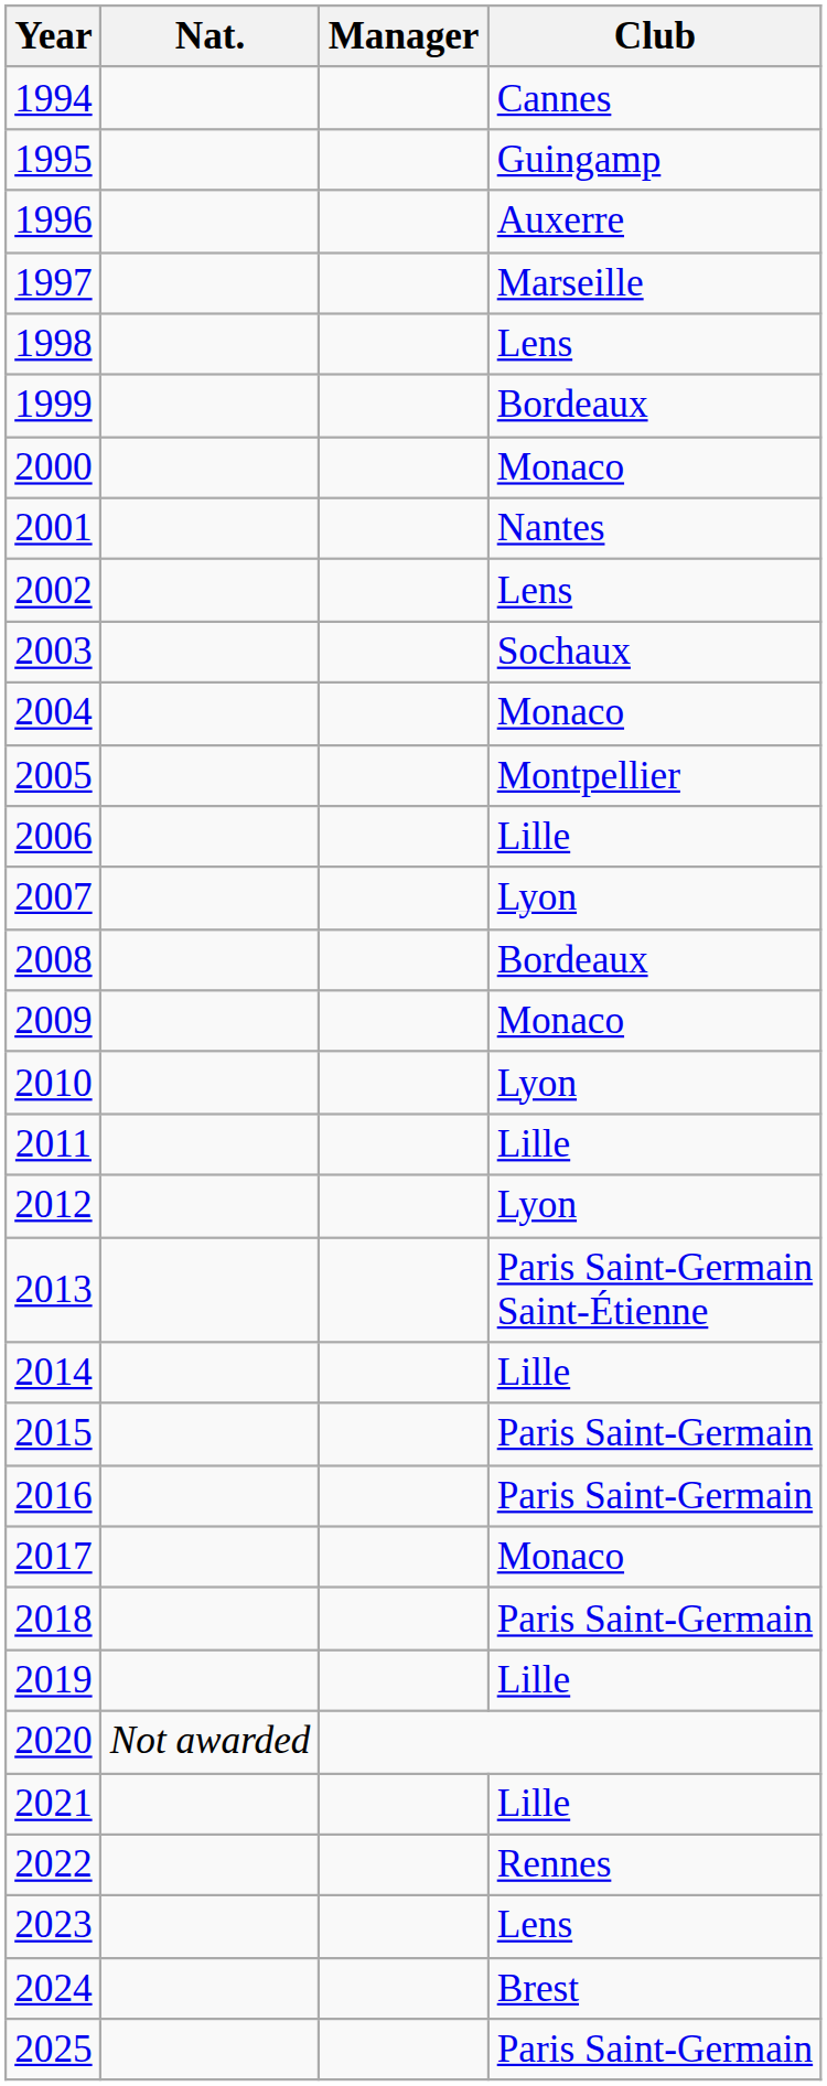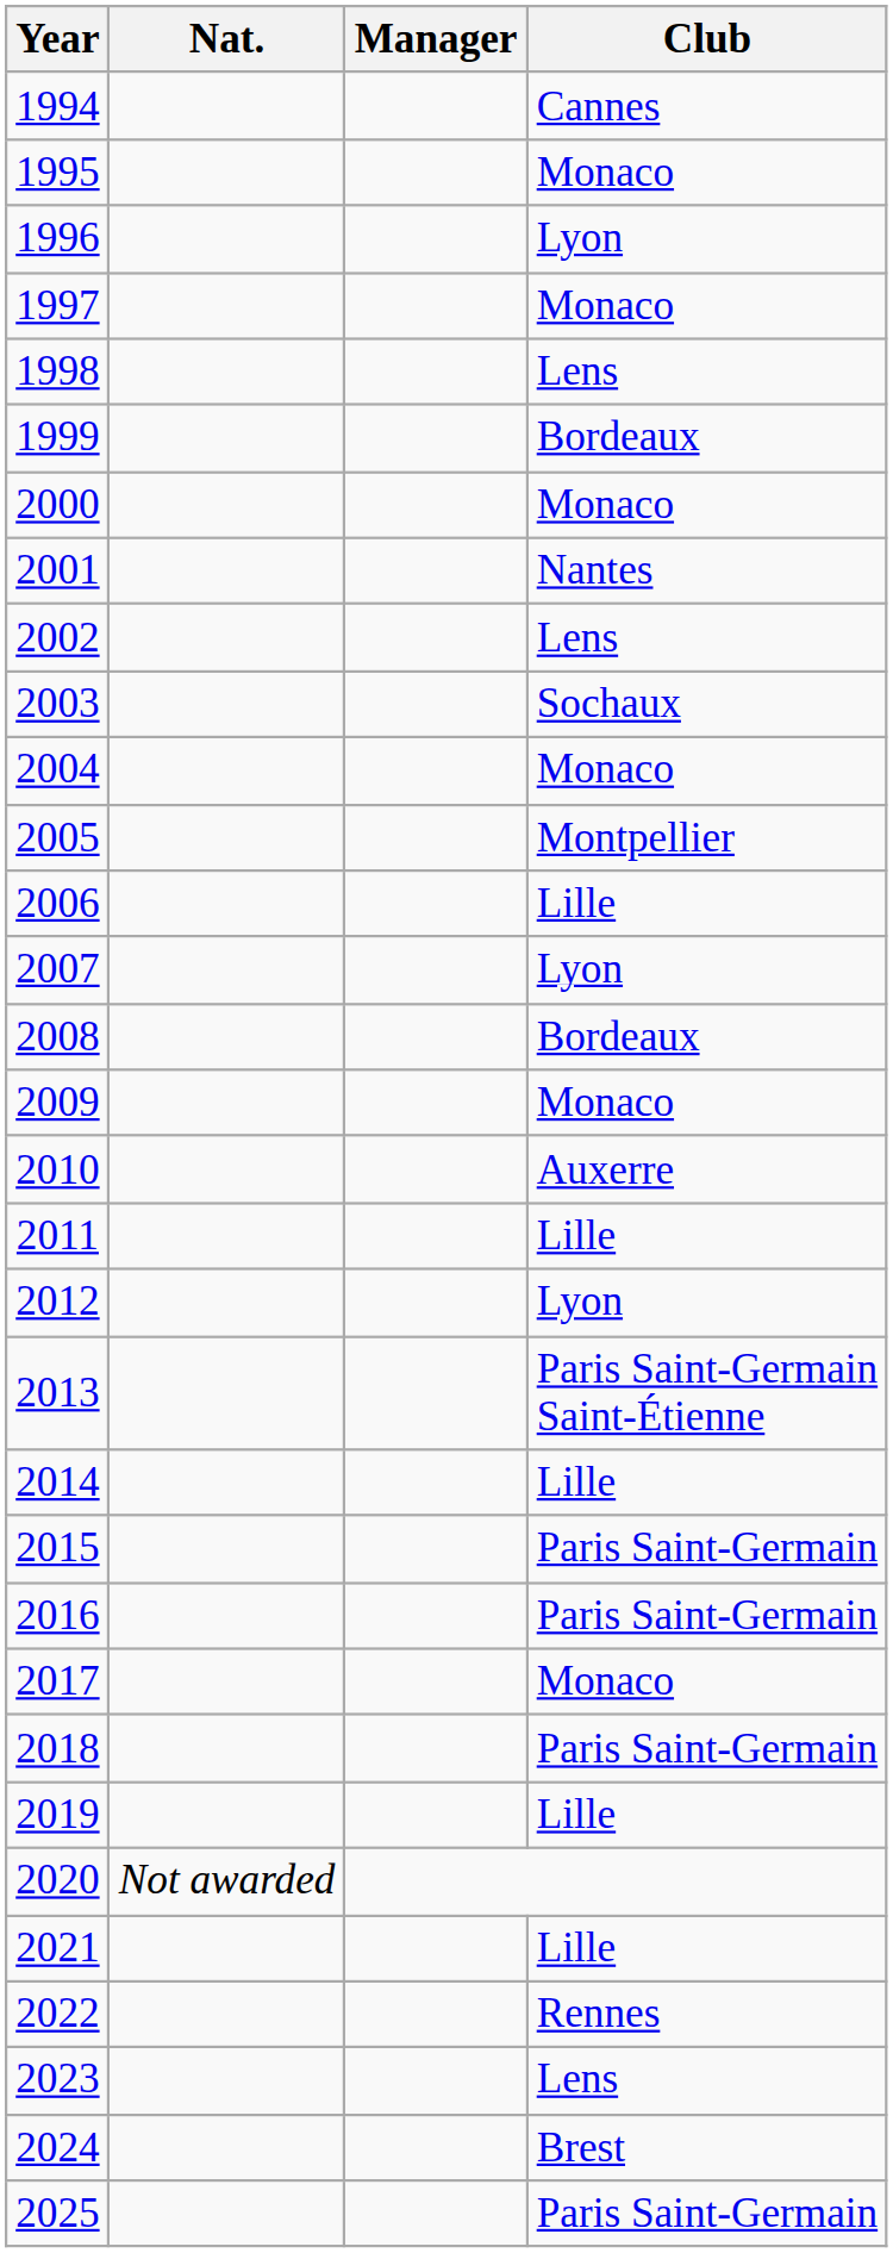 <table class="sortable wikitable" style="text-align: center;">
 <tr>
 <th>Year</th>
 <th>Nat.</th>
 <th>Manager</th>
 <th>Club</th>
 </tr>
 <tr>
 <td><a href='#'>1994</a></td>
 <td></td>
 <td align=left></td>
 <td align=left><a href='#'>Cannes</a></td>
 </tr>
 <tr>
 <td><a href='#'>1995</a></td>
 <td></td>
 <td align=left></td>
-<td align=left><a href='#'>Guingamp</a></td>
+<td align=left><a href='#'>Monaco</a></td>
 </tr>
 <tr>
 <td><a href='#'>1996</a></td>
 <td></td>
 <td align=left></td>
-<td align=left><a href='#'>Auxerre</a></td>
+<td align=left><a href='#'>Lyon</a></td>
 </tr>
 <tr>
 <td><a href='#'>1997</a></td>
 <td></td>
 <td align=left></td>
-<td align=left><a href='#'>Marseille</a></td>
+<td align=left><a href='#'>Monaco</a></td>
 </tr>
 <tr>
 <td><a href='#'>1998</a></td>
 <td></td>
 <td align=left></td>
 <td align=left><a href='#'>Lens</a></td>
 </tr>
 <tr>
 <td><a href='#'>1999</a></td>
 <td></td>
 <td align=left></td>
 <td align=left><a href='#'>Bordeaux</a></td>
 </tr>
 <tr>
 <td><a href='#'>2000</a></td>
 <td></td>
 <td align=left></td>
 <td align=left><a href='#'>Monaco</a></td>
 </tr>
 <tr>
 <td><a href='#'>2001</a></td>
 <td></td>
 <td align=left></td>
 <td align=left><a href='#'>Nantes</a></td>
 </tr>
 <tr>
 <td><a href='#'>2002</a></td>
 <td></td>
 <td align=left></td>
 <td align=left><a href='#'>Lens</a></td>
 </tr>
 <tr>
 <td><a href='#'>2003</a></td>
 <td></td>
 <td align=left></td>
 <td align=left><a href='#'>Sochaux</a></td>
 </tr>
 <tr>
 <td><a href='#'>2004</a></td>
 <td></td>
 <td align=left></td>
 <td align=left><a href='#'>Monaco</a></td>
 </tr>
 <tr>
 <td><a href='#'>2005</a></td>
 <td></td>
 <td align=left></td>
 <td align=left><a href='#'>Montpellier</a></td>
 </tr>
 <tr>
 <td><a href='#'>2006</a></td>
 <td></td>
 <td align=left></td>
 <td align=left><a href='#'>Lille</a></td>
 </tr>
 <tr>
 <td><a href='#'>2007</a></td>
 <td></td>
 <td align=left></td>
 <td align=left><a href='#'>Lyon</a></td>
 </tr>
 <tr>
 <td><a href='#'>2008</a></td>
 <td></td>
 <td align=left></td>
 <td align=left><a href='#'>Bordeaux</a></td>
 </tr>
 <tr>
 <td><a href='#'>2009</a></td>
 <td></td>
 <td align=left></td>
 <td align=left><a href='#'>Monaco</a></td>
 </tr>
 <tr>
 <td><a href='#'>2010</a></td>
 <td></td>
 <td align=left></td>
-<td align=left><a href='#'>Lyon</a></td>
+<td align=left><a href='#'>Auxerre</a></td>
 </tr>
 <tr>
 <td><a href='#'>2011</a></td>
 <td></td>
 <td align=left></td>
 <td align=left><a href='#'>Lille</a></td>
 </tr>
 <tr>
 <td><a href='#'>2012</a></td>
 <td></td>
 <td align=left></td>
 <td align=left><a href='#'>Lyon</a></td>
 </tr>
 <tr>
 <td><a href='#'>2013</a></td>
 <td><br></td>
 <td align=left><br></td>
 <td align=left><a href='#'>Paris Saint-Germain</a><br><a href='#'>Saint-Étienne</a></td>
 </tr>
 <tr>
 <td><a href='#'>2014</a></td>
 <td></td>
 <td align=left></td>
 <td align=left><a href='#'>Lille</a></td>
 </tr>
 <tr>
 <td><a href='#'>2015</a></td>
 <td></td>
 <td align=left></td>
 <td align=left><a href='#'>Paris Saint-Germain</a></td>
 </tr>
 <tr>
 <td><a href='#'>2016</a></td>
 <td></td>
 <td align=left></td>
 <td align=left><a href='#'>Paris Saint-Germain</a></td>
 </tr>
 <tr>
 <td><a href='#'>2017</a></td>
 <td></td>
 <td align=left></td>
 <td align=left><a href='#'>Monaco</a></td>
 </tr>
 <tr>
 <td><a href='#'>2018</a></td>
 <td></td>
 <td align=left></td>
 <td align=left><a href='#'>Paris Saint-Germain</a></td>
 </tr>
 <tr>
 <td><a href='#'>2019</a></td>
 <td></td>
 <td align=left></td>
 <td align=left><a href='#'>Lille</a></td>
 </tr>
 <tr>
 <td><a href='#'>2020</a></td>
 <td {{colspan=3><em>Not awarded</em></td>
 </tr>
 <tr>
 <td><a href='#'>2021</a></td>
 <td></td>
 <td align=left></td>
 <td align=left><a href='#'>Lille</a></td>
 </tr>
 <tr>
 <td><a href='#'>2022</a></td>
 <td></td>
 <td align=left></td>
 <td align=left><a href='#'>Rennes</a></td>
 </tr>
 <tr>
 <td><a href='#'>2023</a></td>
 <td></td>
 <td align=left></td>
 <td align=left><a href='#'>Lens</a></td>
 </tr>
 <tr>
 <td><a href='#'>2024</a></td>
 <td></td>
 <td align=left></td>
 <td align=left><a href='#'>Brest</a></td>
 </tr>
 <tr>
 <td><a href='#'>2025</a></td>
 <td></td>
 <td align=left></td>
 <td align=left><a href='#'>Paris Saint-Germain</a></td>
 </tr>
 </table>
